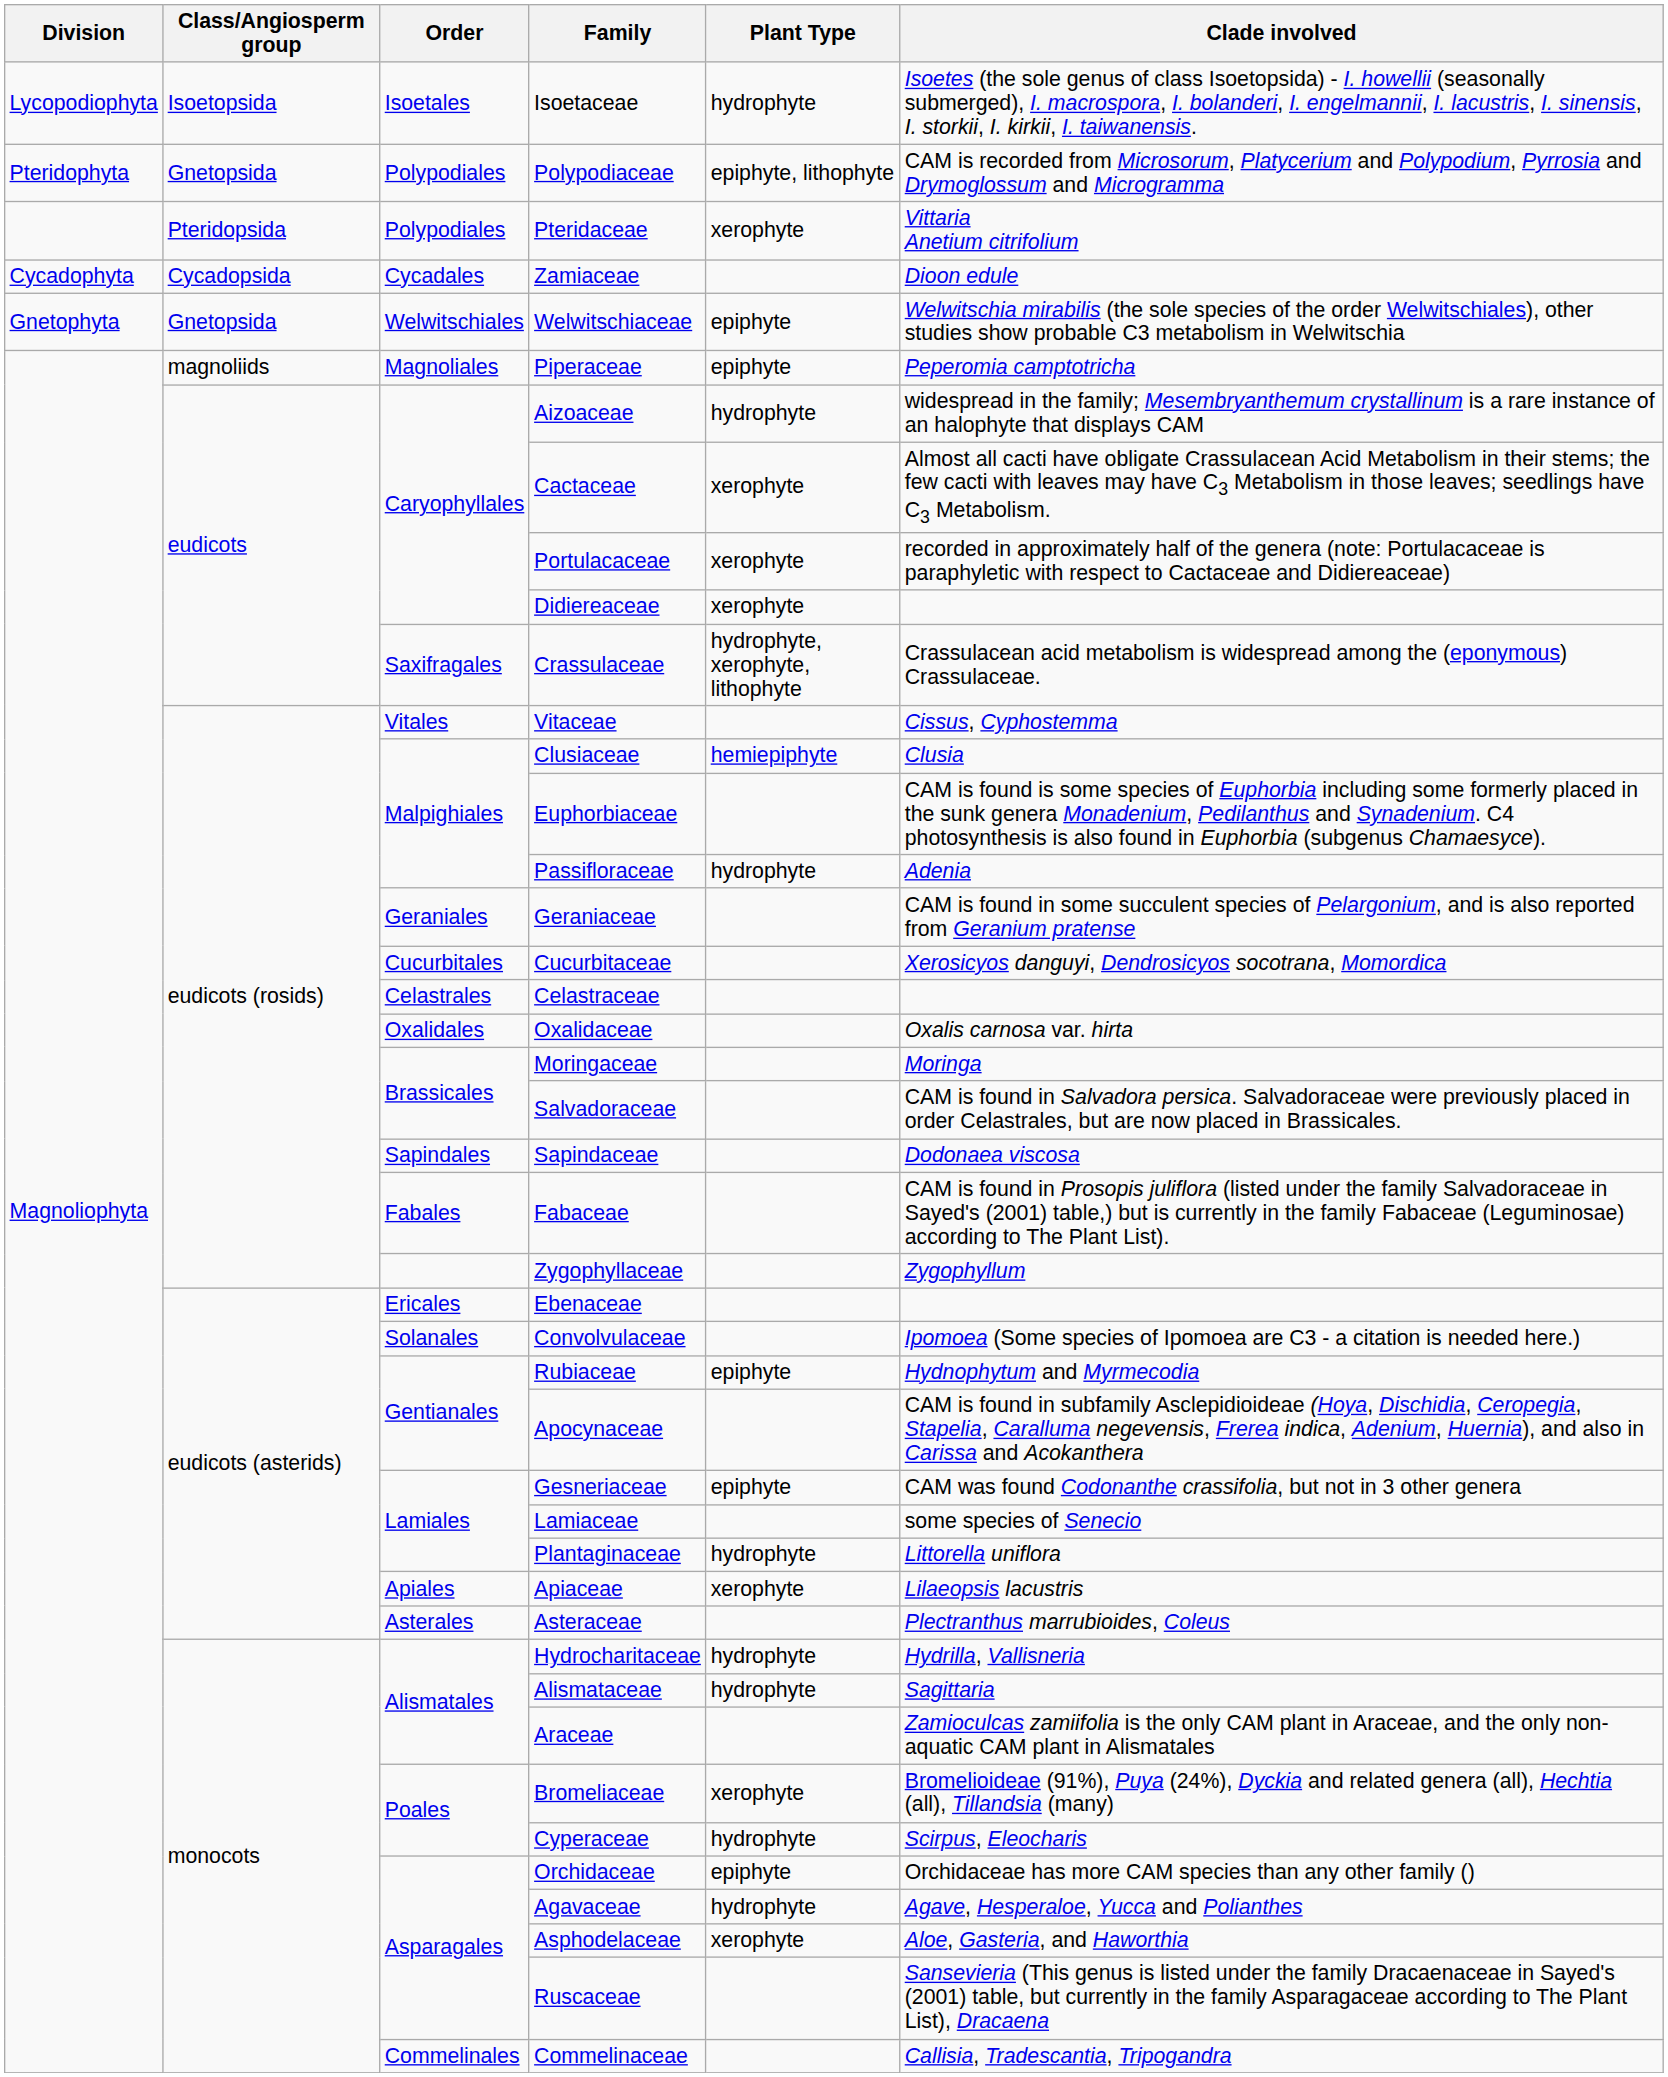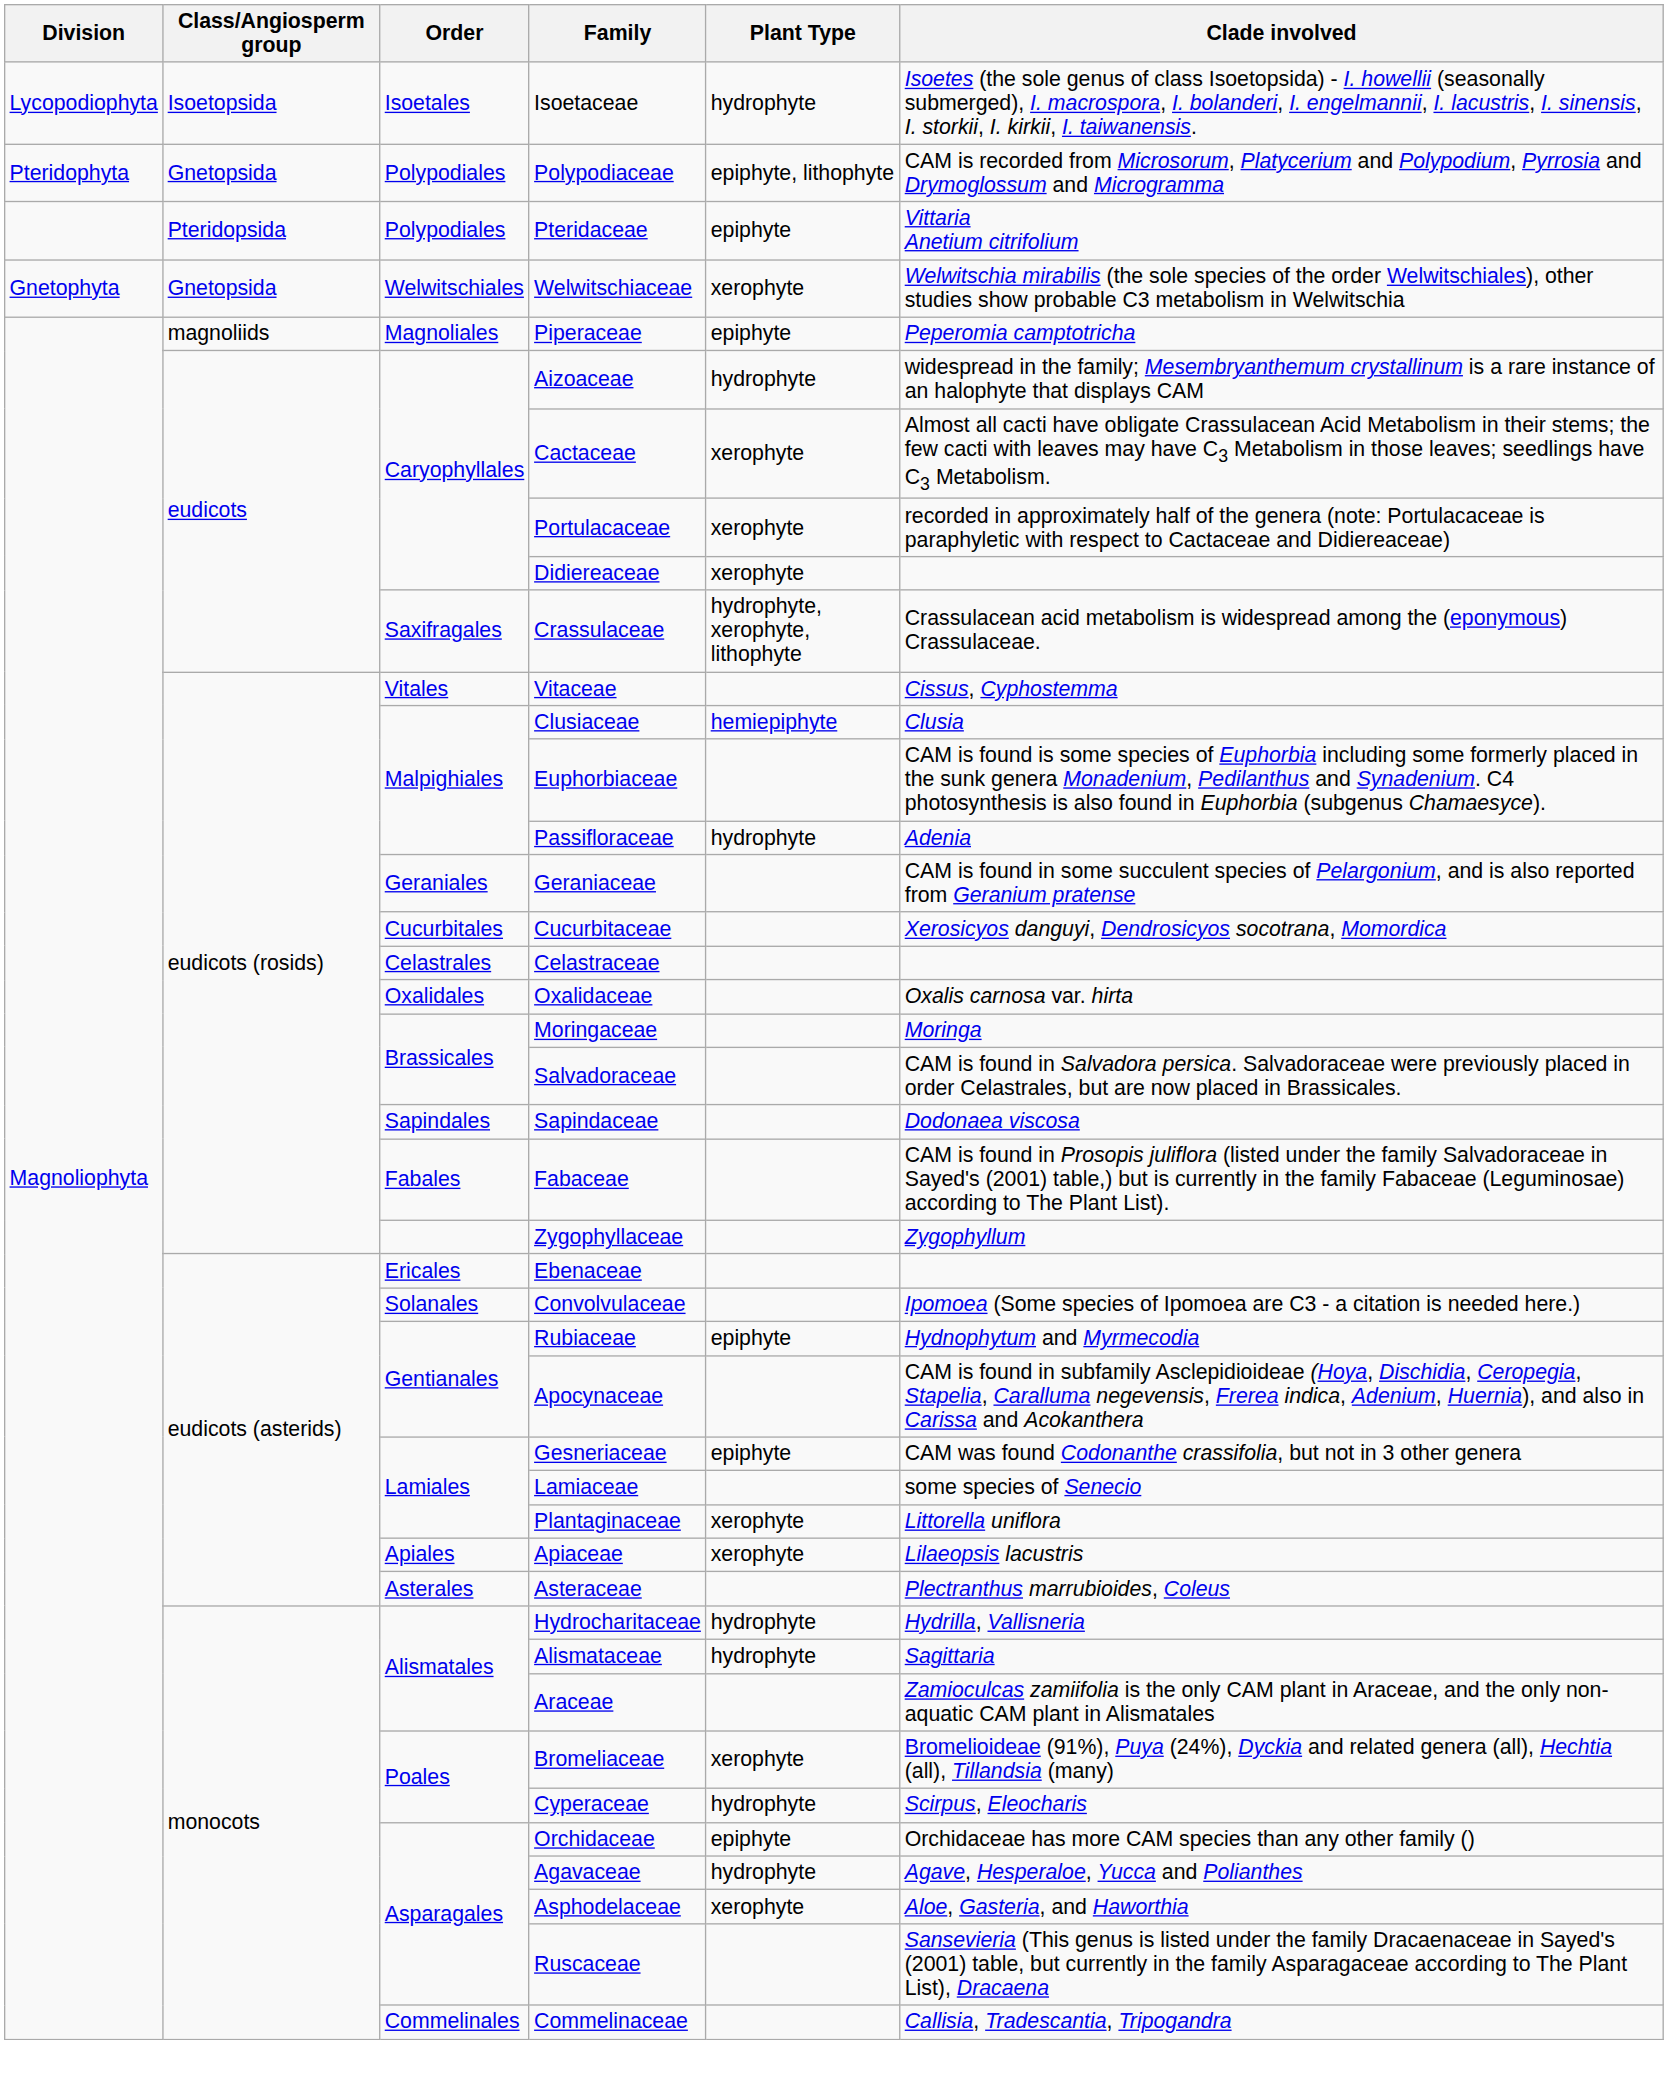 <table class="wikitable">
 <tr>
 <th>Division</th>
 <th>Class/Angiosperm group</th>
 <th>Order</th>
 <th>Family</th>
 <th>Plant Type</th>
 <th>Clade involved</th>
 </tr>
 <tr>
 <td><a href='#'>Lycopodiophyta</a></td>
 <td><a href='#'>Isoetopsida</a></td>
 <td><a href='#'>Isoetales</a></td>
 <td>Isoetaceae</td>
 <td>hydrophyte</td>
 <td><em><a href='#'>Isoetes</a></em> (the sole genus of class Isoetopsida) - <em><a href='#'>I. howellii</a></em> (seasonally submerged), <em><a href='#'>I. macrospora</a></em>, <em><a href='#'>I. bolanderi</a></em>, <em><a href='#'>I. engelmannii</a></em>, <em><a href='#'>I. lacustris</a></em>, <em><a href='#'>I. sinensis</a></em>, <em>I. storkii</em>, <em>I. kirkii</em>, <em><a href='#'>I. taiwanensis</a></em>.</td>
 </tr>
 <tr>
 <td><a href='#'>Pteridophyta</a></td>
 <td><a href='#'>Gnetopsida</a></td>
 <td><a href='#'>Polypodiales</a></td>
 <td><a href='#'>Polypodiaceae</a></td>
 <td>epiphyte, lithophyte</td>
 <td>CAM is recorded from <em><a href='#'>Microsorum</a></em>, <em><a href='#'>Platycerium</a></em> and <em><a href='#'>Polypodium</a></em>, <em><a href='#'>Pyrrosia</a></em> and <em><a href='#'>Drymoglossum</a></em> and <em><a href='#'>Microgramma</a></em></td>
 </tr>
 <tr>
 <td></td>
 <td><a href='#'>Pteridopsida</a></td>
 <td><a href='#'>Polypodiales</a></td>
 <td><a href='#'>Pteridaceae</a></td>
-<td>xerophyte</td>
+<td>epiphyte</td>
 <td><em><a href='#'>Vittaria</a></em><br><em><a href='#'>Anetium citrifolium</a></em></td>
-</tr>
-<tr>
-<td><a href='#'>Cycadophyta</a></td>
-<td><a href='#'>Cycadopsida</a></td>
-<td><a href='#'>Cycadales</a></td>
-<td><a href='#'>Zamiaceae</a></td>
-<td></td>
-<td><em><a href='#'>Dioon edule</a></em></td>
 </tr>
 <tr>
 <td><a href='#'>Gnetophyta</a></td>
 <td><a href='#'>Gnetopsida</a></td>
 <td><a href='#'>Welwitschiales</a></td>
 <td><a href='#'>Welwitschiaceae</a></td>
-<td>epiphyte</td>
+<td>xerophyte</td>
 <td><em><a href='#'>Welwitschia mirabilis</a></em> (the sole species of the order <a href='#'>Welwitschiales</a>), other studies show probable C3 metabolism in Welwitschia</td>
 </tr>
 <tr>
 <td rowspan="38"><a href='#'>Magnoliophyta</a></td>
 <td>magnoliids</td>
 <td><a href='#'>Magnoliales</a></td>
 <td><a href='#'>Piperaceae</a></td>
 <td>epiphyte</td>
 <td><em><a href='#'>Peperomia camptotricha</a></em></td>
 </tr>
 <tr>
 <td rowspan="5"><a href='#'>eudicots</a></td>
 <td rowspan="4"><a href='#'>Caryophyllales</a></td>
 <td><a href='#'>Aizoaceae</a></td>
 <td>hydrophyte</td>
 <td>widespread in the family; <em><a href='#'>Mesembryanthemum crystallinum</a></em> is a rare instance of an halophyte that displays CAM</td>
 </tr>
 <tr>
 <td><a href='#'>Cactaceae</a></td>
 <td>xerophyte</td>
 <td>Almost all cacti have obligate Crassulacean Acid Metabolism in their stems; the few cacti with leaves may have C<sub>3</sub> Metabolism in those leaves; seedlings have C<sub>3</sub> Metabolism.</td>
 </tr>
 <tr>
 <td><a href='#'>Portulacaceae</a></td>
 <td>xerophyte</td>
 <td>recorded in approximately half of the genera (note: Portulacaceae is paraphyletic with respect to Cactaceae and Didiereaceae)</td>
 </tr>
 <tr>
 <td><a href='#'>Didiereaceae</a></td>
 <td>xerophyte</td>
 <td></td>
 </tr>
 <tr>
 <td><a href='#'>Saxifragales</a></td>
 <td><a href='#'>Crassulaceae</a></td>
 <td>hydrophyte, xerophyte, lithophyte</td>
 <td>Crassulacean acid metabolism is widespread among the (<a href='#'>eponymous</a>) Crassulaceae.</td>
 </tr>
 <tr>
 <td rowspan="13">eudicots (rosids)</td>
 <td><a href='#'>Vitales</a></td>
 <td><a href='#'>Vitaceae</a></td>
 <td></td>
 <td><em><a href='#'>Cissus</a></em>, <em><a href='#'>Cyphostemma</a></em></td>
 </tr>
 <tr>
 <td rowspan="3"><a href='#'>Malpighiales</a></td>
 <td><a href='#'>Clusiaceae</a></td>
 <td><a href='#'>hemiepiphyte</a></td>
 <td><em><a href='#'>Clusia</a></em></td>
 </tr>
 <tr>
 <td><a href='#'>Euphorbiaceae</a></td>
 <td></td>
 <td>CAM is found is some species of <em><a href='#'>Euphorbia</a></em> including some formerly placed in the sunk genera <em><a href='#'>Monadenium</a></em>, <em><a href='#'>Pedilanthus</a></em> and <em><a href='#'>Synadenium</a></em>. C4 photosynthesis is also found in <em>Euphorbia</em> (subgenus <em>Chamaesyce</em>).</td>
 </tr>
 <tr>
 <td><a href='#'>Passifloraceae</a></td>
 <td>hydrophyte</td>
 <td><em><a href='#'>Adenia</a></em></td>
 </tr>
 <tr>
 <td><a href='#'>Geraniales</a></td>
 <td><a href='#'>Geraniaceae</a></td>
 <td></td>
 <td>CAM is found in some succulent species of <em><a href='#'>Pelargonium</a></em>, and is also reported from <em><a href='#'>Geranium pratense</a></em></td>
 </tr>
 <tr>
 <td><a href='#'>Cucurbitales</a></td>
 <td><a href='#'>Cucurbitaceae</a></td>
 <td></td>
 <td><em><a href='#'>Xerosicyos</a> danguyi</em>, <em><a href='#'>Dendrosicyos</a> socotrana</em>, <em><a href='#'>Momordica</a></em></td>
 </tr>
 <tr>
 <td><a href='#'>Celastrales</a></td>
 <td><a href='#'>Celastraceae</a></td>
 <td></td>
 <td></td>
 </tr>
 <tr>
 <td><a href='#'>Oxalidales</a></td>
 <td><a href='#'>Oxalidaceae</a></td>
 <td></td>
 <td><em>Oxalis carnosa</em> var. <em>hirta</em></td>
 </tr>
 <tr>
 <td rowspan="2"><a href='#'>Brassicales</a></td>
 <td><a href='#'>Moringaceae</a></td>
 <td></td>
 <td><em><a href='#'>Moringa</a></em></td>
 </tr>
 <tr>
 <td><a href='#'>Salvadoraceae</a></td>
 <td></td>
 <td>CAM is found in <em>Salvadora persica</em>. Salvadoraceae were previously placed in order Celastrales, but are now placed in Brassicales.</td>
 </tr>
 <tr>
 <td><a href='#'>Sapindales</a></td>
 <td><a href='#'>Sapindaceae</a></td>
 <td></td>
 <td><em><a href='#'>Dodonaea viscosa</a></em></td>
 </tr>
 <tr>
 <td><a href='#'>Fabales</a></td>
 <td><a href='#'>Fabaceae</a></td>
 <td></td>
 <td>CAM is found in <em>Prosopis juliflora</em> (listed under the family Salvadoraceae in Sayed's (2001) table,) but is currently in the family Fabaceae (Leguminosae) according to The Plant List).</td>
 </tr>
 <tr>
 <td></td>
 <td><a href='#'>Zygophyllaceae</a></td>
 <td></td>
 <td><em><a href='#'>Zygophyllum</a></em></td>
 </tr>
 <tr>
 <td rowspan="9">eudicots (asterids)</td>
 <td><a href='#'>Ericales</a></td>
 <td><a href='#'>Ebenaceae</a></td>
 <td></td>
 <td></td>
 </tr>
 <tr>
 <td><a href='#'>Solanales</a></td>
 <td><a href='#'>Convolvulaceae</a></td>
 <td></td>
 <td><em><a href='#'>Ipomoea</a></em> (Some species of Ipomoea are C3 - a citation is needed here.)</td>
 </tr>
 <tr>
 <td rowspan="2"><a href='#'>Gentianales</a></td>
 <td><a href='#'>Rubiaceae</a></td>
 <td>epiphyte</td>
 <td><em><a href='#'>Hydnophytum</a></em> and <em><a href='#'>Myrmecodia</a></em></td>
 </tr>
 <tr>
 <td><a href='#'>Apocynaceae</a></td>
 <td></td>
 <td>CAM is found in subfamily Asclepidioideae <em>(<a href='#'>Hoya</a></em>, <em><a href='#'>Dischidia</a></em>, <em><a href='#'>Ceropegia</a></em>, <em><a href='#'>Stapelia</a></em>, <em><a href='#'>Caralluma</a> negevensis</em>, <em><a href='#'>Frerea</a> indica</em>, <em><a href='#'>Adenium</a></em>, <em><a href='#'>Huernia</a></em>), and also in <em><a href='#'>Carissa</a></em> and <em>Acokanthera</em></td>
 </tr>
 <tr>
 <td rowspan="3"><a href='#'>Lamiales</a></td>
 <td><a href='#'>Gesneriaceae</a></td>
 <td>epiphyte</td>
 <td>CAM was found <em><a href='#'>Codonanthe</a> crassifolia</em>, but not in 3 other genera</td>
 </tr>
 <tr>
 <td><a href='#'>Lamiaceae</a></td>
 <td></td>
 <td>some species of <em><a href='#'>Senecio</a></em></td>
 </tr>
 <tr>
 <td><a href='#'>Plantaginaceae</a></td>
-<td>hydrophyte</td>
+<td>xerophyte</td>
 <td><em><a href='#'>Littorella</a> uniflora</em></td>
 </tr>
 <tr>
 <td><a href='#'>Apiales</a></td>
 <td><a href='#'>Apiaceae</a></td>
 <td>xerophyte</td>
 <td><em><a href='#'>Lilaeopsis</a> lacustris</em></td>
 </tr>
 <tr>
 <td><a href='#'>Asterales</a></td>
 <td><a href='#'>Asteraceae</a></td>
 <td></td>
 <td><em><a href='#'>Plectranthus</a> marrubioides</em>, <em><a href='#'>Coleus</a></em></td>
 </tr>
 <tr>
 <td rowspan="10">monocots</td>
 <td rowspan="3"><a href='#'>Alismatales</a></td>
 <td><a href='#'>Hydrocharitaceae</a></td>
 <td>hydrophyte</td>
 <td><em><a href='#'>Hydrilla</a></em>, <em><a href='#'>Vallisneria</a></em></td>
 </tr>
 <tr>
 <td><a href='#'>Alismataceae</a></td>
 <td>hydrophyte</td>
 <td><em><a href='#'>Sagittaria</a></em></td>
 </tr>
 <tr>
 <td><a href='#'>Araceae</a></td>
 <td></td>
 <td><em><a href='#'>Zamioculcas</a> zamiifolia</em> is the only CAM plant in Araceae, and the only non-aquatic CAM plant in Alismatales</td>
 </tr>
 <tr>
 <td rowspan="2"><a href='#'>Poales</a></td>
 <td><a href='#'>Bromeliaceae</a></td>
 <td>xerophyte</td>
 <td><a href='#'>Bromelioideae</a> (91%), <em><a href='#'>Puya</a></em> (24%), <em><a href='#'>Dyckia</a></em> and related genera (all), <em><a href='#'>Hechtia</a></em> (all), <em><a href='#'>Tillandsia</a></em> (many)</td>
 </tr>
 <tr>
 <td><a href='#'>Cyperaceae</a></td>
 <td>hydrophyte</td>
 <td><em><a href='#'>Scirpus</a></em>, <em><a href='#'>Eleocharis</a></em></td>
 </tr>
 <tr>
 <td rowspan="4"><a href='#'>Asparagales</a></td>
 <td><a href='#'>Orchidaceae</a></td>
 <td>epiphyte</td>
 <td>Orchidaceae has more CAM species than any other family ()</td>
 </tr>
 <tr>
 <td><a href='#'>Agavaceae</a></td>
 <td>hydrophyte</td>
 <td><em><a href='#'>Agave</a></em>, <em><a href='#'>Hesperaloe</a></em>, <em><a href='#'>Yucca</a></em> and <em><a href='#'>Polianthes</a></em></td>
 </tr>
 <tr>
 <td><a href='#'>Asphodelaceae</a></td>
 <td>xerophyte</td>
 <td><em><a href='#'>Aloe</a></em>, <em><a href='#'>Gasteria</a></em>, and <em><a href='#'>Haworthia</a></em></td>
 </tr>
 <tr>
 <td><a href='#'>Ruscaceae</a></td>
 <td></td>
 <td><em><a href='#'>Sansevieria</a></em> (This genus is listed under the family Dracaenaceae in Sayed's (2001) table, but currently in the family Asparagaceae according to The Plant List), <em><a href='#'>Dracaena</a></em></td>
 </tr>
 <tr>
 <td><a href='#'>Commelinales</a></td>
 <td><a href='#'>Commelinaceae</a></td>
 <td></td>
 <td><em><a href='#'>Callisia</a></em>, <em><a href='#'>Tradescantia</a></em>, <em><a href='#'>Tripogandra</a></em></td>
 </tr>
 </table>
